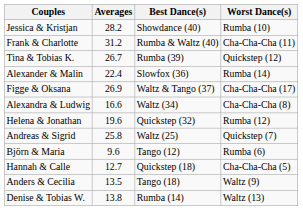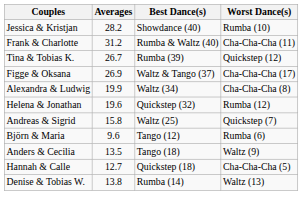 <table class="wikitable" border="1">
 <tr>
 <th>Couples</th>
 <th>Averages</th>
 <th>Best Dance(s)</th>
 <th>Worst Dance(s)</th>
 </tr>
 <tr>
 <td>Jessica & Kristjan</td>
 <td align="center">28.2</td>
 <td>Showdance (40)</td>
 <td>Rumba (10)</td>
 </tr>
 <tr>
 <td>Frank & Charlotte</td>
 <td align="center">31.2</td>
 <td>Rumba & Waltz (40)</td>
 <td>Cha-Cha-Cha (11)</td>
 </tr>
 <tr>
 <td>Tina & Tobias K.</td>
 <td align="center">26.7</td>
 <td>Rumba (39)</td>
 <td>Quickstep (12)</td>
 </tr>
 <tr>
-<td>Alexander & Malin</td>
-<td align="center">22.4</td>
-<td>Slowfox (36)</td>
-<td>Rumba (14)</td>
-</tr>
-<tr>
 <td>Figge & Oksana</td>
 <td align="center">26.9</td>
 <td>Waltz & Tango (37)</td>
 <td>Cha-Cha-Cha (17)</td>
 </tr>
 <tr>
 <td>Alexandra & Ludwig</td>
-<td align="center">16.6</td>
+<td align="center">19.9</td>
 <td>Waltz (34)</td>
 <td>Cha-Cha-Cha (8)</td>
 </tr>
 <tr>
 <td>Helena & Jonathan</td>
 <td align="center">19.6</td>
 <td>Quickstep (32)</td>
 <td>Rumba (12)</td>
 </tr>
 <tr>
 <td>Andreas & Sigrid</td>
-<td align="center">25.8</td>
+<td align="center">15.8</td>
 <td>Waltz (25)</td>
 <td>Quickstep (7)</td>
 </tr>
 <tr>
 <td>Björn & Maria</td>
 <td align="center">9.6</td>
 <td>Tango (12)</td>
 <td>Rumba (6)</td>
 </tr>
 <tr>
+<td>Anders & Cecilia</td>
+<td align="center">13.5</td>
+<td>Tango (18)</td>
+<td>Waltz (9)</td>
+</tr>
+<tr>
 <td>Hannah & Calle</td>
 <td align="center">12.7</td>
 <td>Quickstep (18)</td>
 <td>Cha-Cha-Cha (5)</td>
-</tr>
-<tr>
-<td>Anders & Cecilia</td>
-<td align="center">13.5</td>
-<td>Tango (18)</td>
-<td>Waltz (9)</td>
 </tr>
 <tr>
 <td>Denise & Tobias W.</td>
 <td align="center">13.8</td>
 <td>Rumba (14)</td>
 <td>Waltz (13)</td>
 </tr>
 </table>
